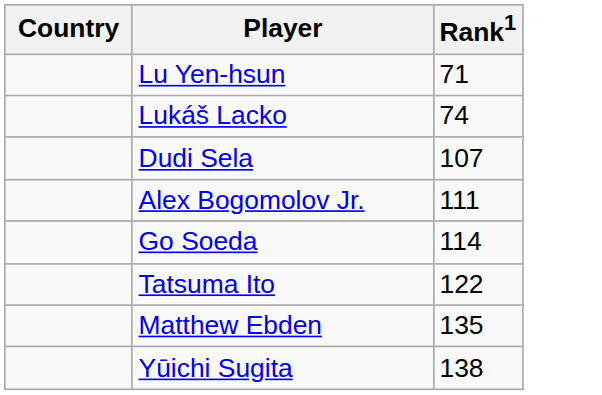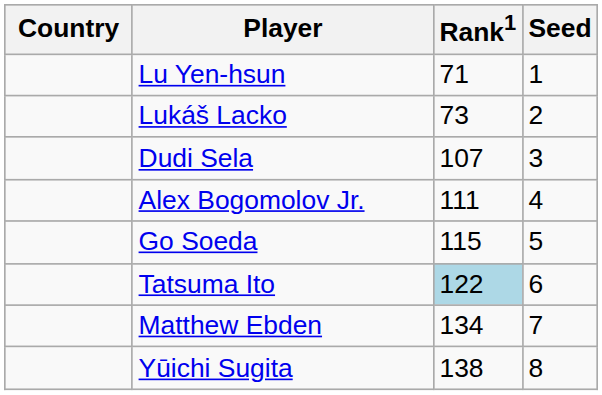 <table class="sortable wikitable">
 <tr>
 <th width="70">Country</th>
 <th width="175">Player</th>
 <th>Rank<sup>1</sup></th>
+<th>Seed</th>
 </tr>
 <tr>
 <td></td>
 <td><a href='#'>Lu Yen-hsun</a></td>
 <td>71</td>
+<td>1</td>
 </tr>
 <tr>
 <td></td>
 <td><a href='#'>Lukáš Lacko</a></td>
-<td>74</td>
+<td>73</td>
+<td>2</td>
 </tr>
 <tr>
 <td></td>
 <td><a href='#'>Dudi Sela</a></td>
 <td>107</td>
+<td>3</td>
 </tr>
 <tr>
 <td></td>
 <td><a href='#'>Alex Bogomolov Jr.</a></td>
 <td>111</td>
+<td>4</td>
 </tr>
 <tr>
 <td></td>
 <td><a href='#'>Go Soeda</a></td>
-<td>114</td>
+<td>115</td>
+<td>5</td>
 </tr>
 <tr>
 <td></td>
 <td><a href='#'>Tatsuma Ito</a></td>
-<td>122</td>
+<td style="background: lightblue;">122</td>
+<td>6</td>
 </tr>
 <tr>
 <td></td>
 <td><a href='#'>Matthew Ebden</a></td>
-<td>135</td>
+<td>134</td>
+<td>7</td>
 </tr>
 <tr>
 <td></td>
 <td><a href='#'>Yūichi Sugita</a></td>
 <td>138</td>
+<td>8</td>
 </tr>
 </table>
